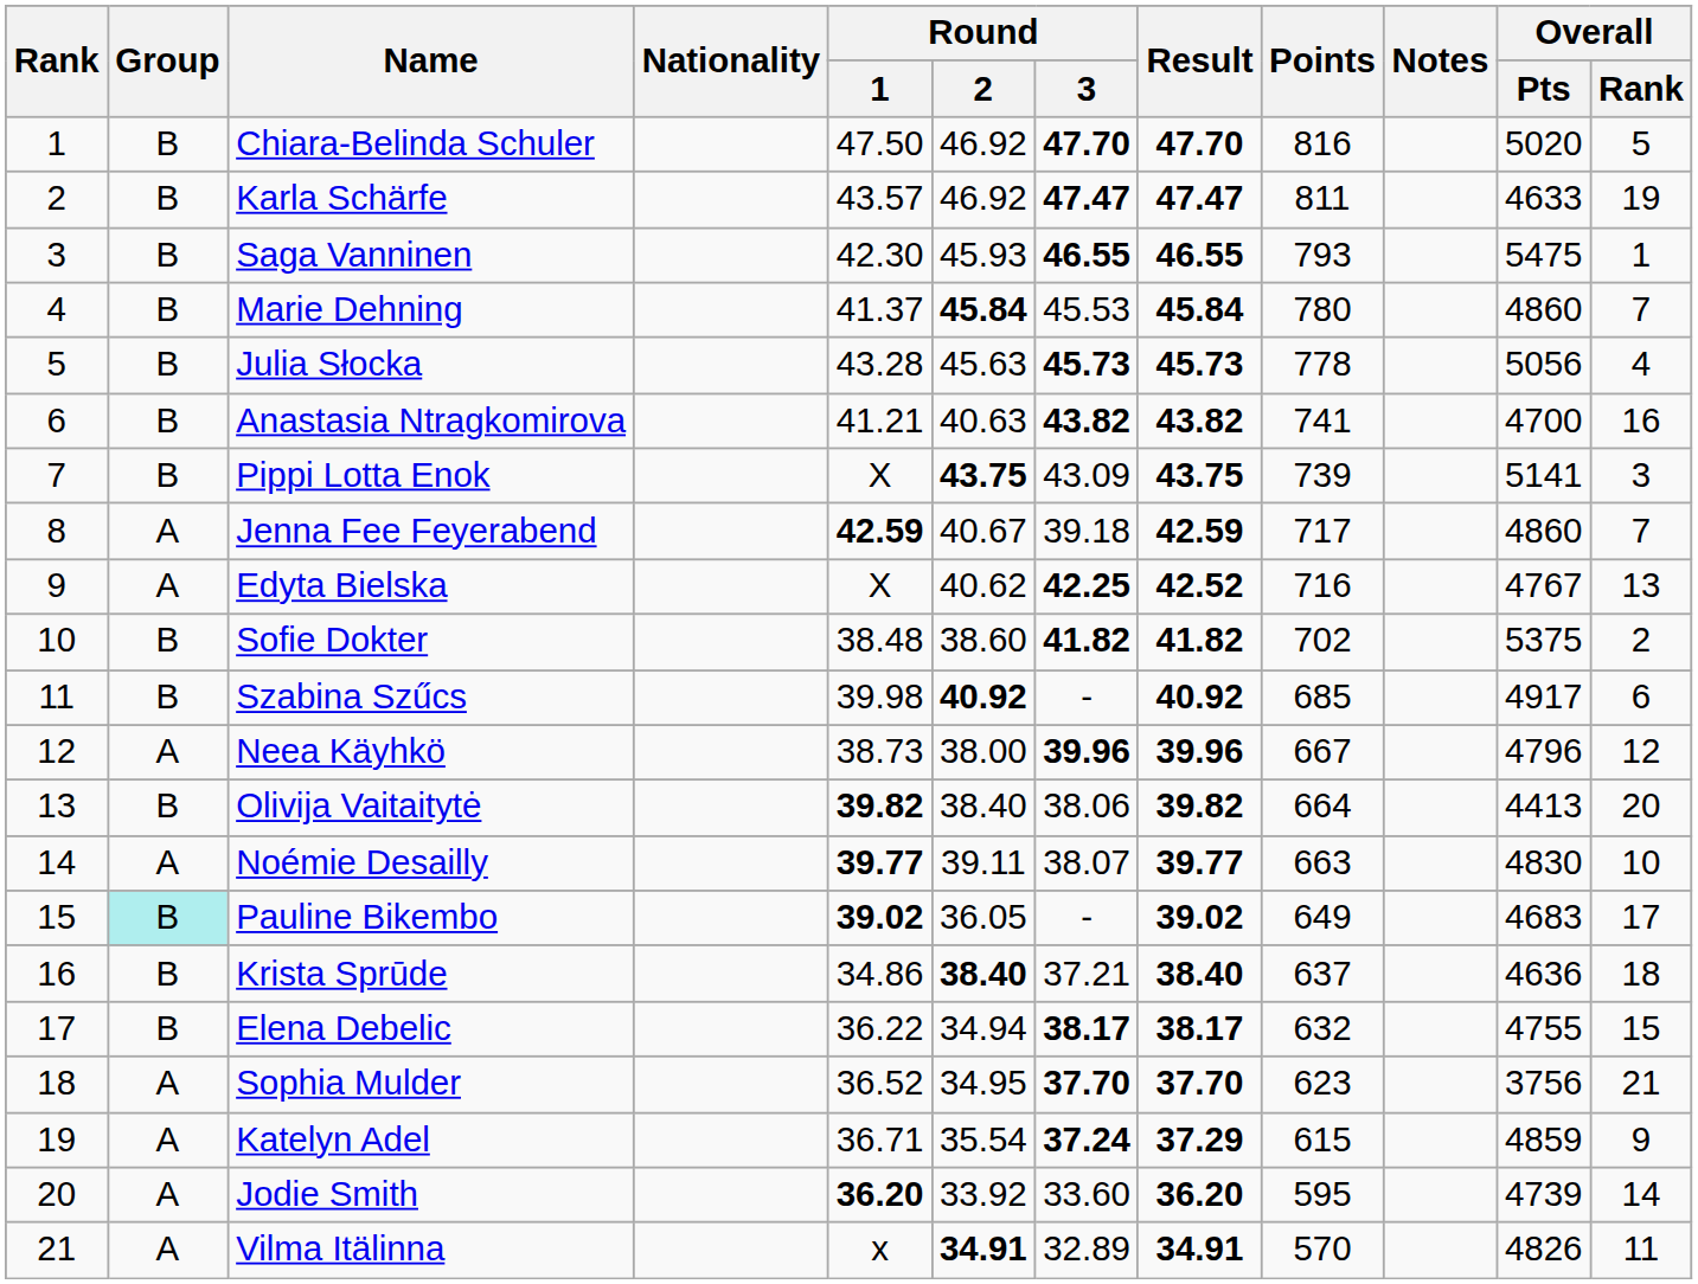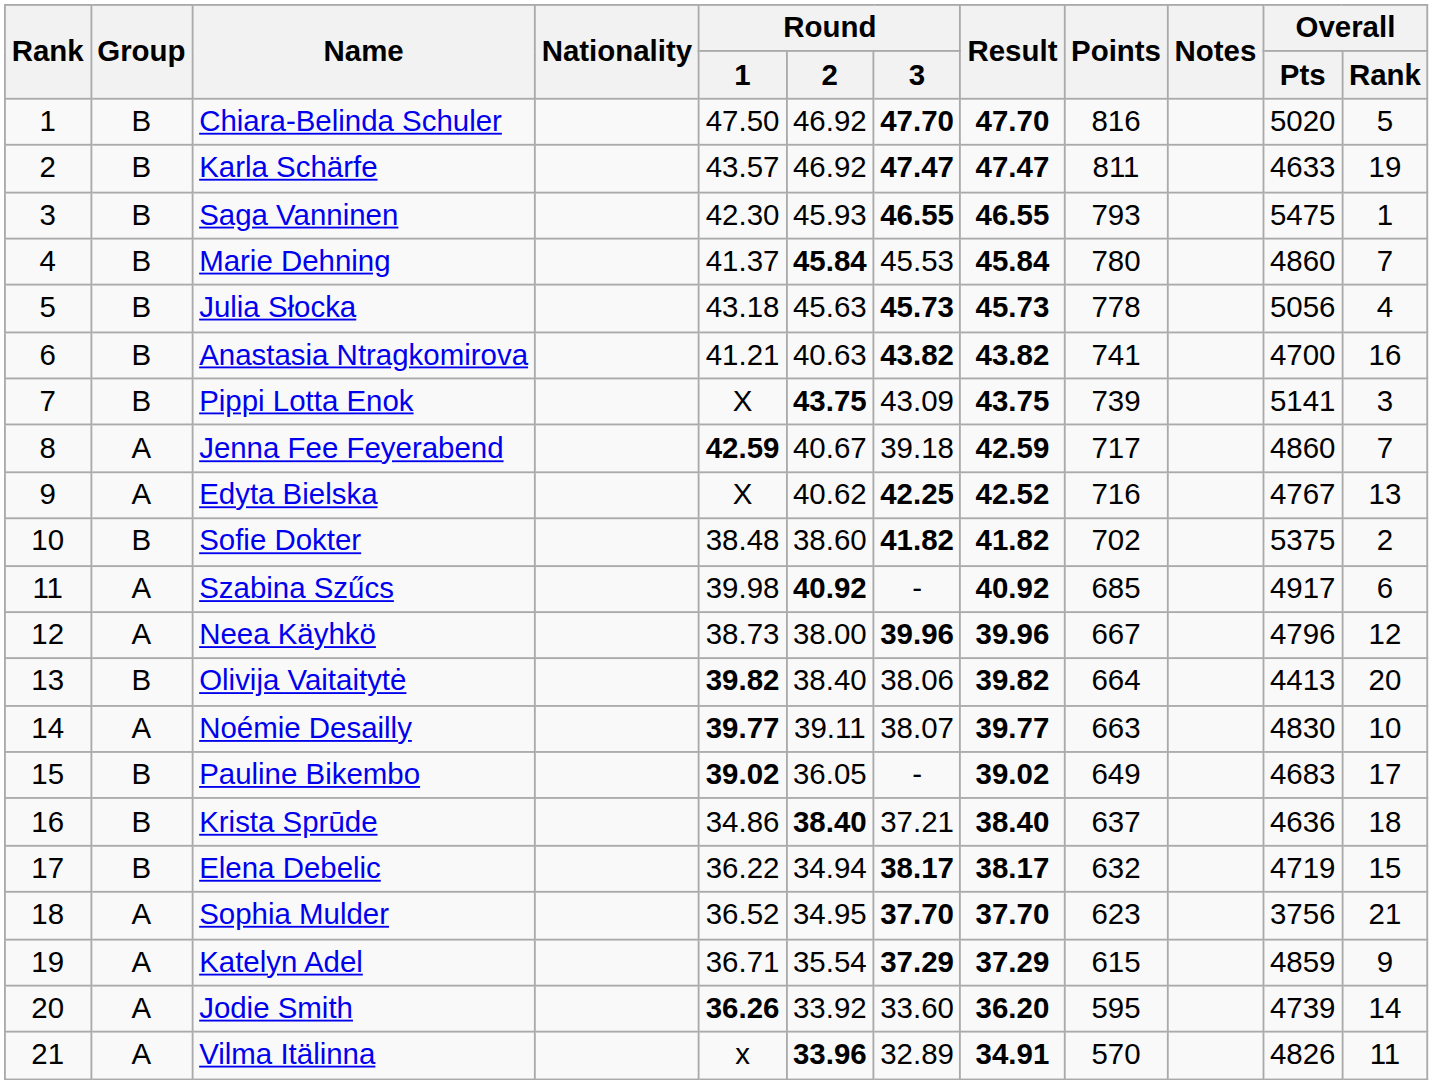 <table class="wikitable sortable" style="text-align:center">
 <tr>
 <th rowspan=2>Rank</th>
 <th rowspan=2>Group</th>
 <th rowspan=2>Name</th>
 <th rowspan=2>Nationality</th>
 <th colspan=3>Round</th>
 <th rowspan=2 data-sort-type="number">Result</th>
 <th rowspan=2>Points</th>
 <th rowspan=2>Notes</th>
 <th colspan=2>Overall</th>
 </tr>
 <tr>
 <th data-sort-type="number">1</th>
 <th data-sort-type="number">2</th>
 <th data-sort-type="number">3</th>
 <th>Pts</th>
 <th>Rank</th>
 </tr>
 <tr>
 <td>1</td>
 <td>B</td>
 <td align=left><a href='#'>Chiara-Belinda Schuler</a></td>
 <td align=left></td>
 <td>47.50</td>
 <td>46.92</td>
 <td><strong>47.70</strong></td>
 <td><strong>47.70</strong></td>
 <td>816</td>
 <td></td>
 <td>5020</td>
 <td>5</td>
 </tr>
 <tr>
 <td>2</td>
 <td>B</td>
 <td align=left><a href='#'>Karla Schärfe</a></td>
 <td align=left></td>
 <td>43.57</td>
 <td>46.92</td>
 <td><strong>47.47</strong></td>
 <td><strong>47.47</strong></td>
 <td>811</td>
 <td></td>
 <td>4633</td>
 <td>19</td>
 </tr>
 <tr>
 <td>3</td>
 <td>B</td>
 <td align=left><a href='#'>Saga Vanninen</a></td>
 <td align=left></td>
 <td>42.30</td>
 <td>45.93</td>
 <td><strong>46.55</strong></td>
 <td><strong>46.55</strong></td>
 <td>793</td>
 <td></td>
 <td>5475</td>
 <td>1</td>
 </tr>
 <tr>
 <td>4</td>
 <td>B</td>
 <td align=left><a href='#'>Marie Dehning</a></td>
 <td align=left></td>
 <td>41.37</td>
 <td><strong>45.84</strong></td>
 <td>45.53</td>
 <td><strong>45.84</strong></td>
 <td>780</td>
 <td></td>
 <td>4860</td>
 <td>7</td>
 </tr>
 <tr>
 <td>5</td>
 <td>B</td>
 <td align=left><a href='#'>Julia Słocka</a></td>
 <td align=left></td>
-<td>43.28</td>
+<td>43.18</td>
 <td>45.63</td>
 <td><strong>45.73</strong></td>
 <td><strong>45.73</strong></td>
 <td>778</td>
 <td></td>
 <td>5056</td>
 <td>4</td>
 </tr>
 <tr>
 <td>6</td>
 <td>B</td>
 <td align=left><a href='#'>Anastasia Ntragkomirova</a></td>
 <td align=left></td>
 <td>41.21</td>
 <td>40.63</td>
 <td><strong>43.82</strong></td>
 <td><strong>43.82</strong></td>
 <td>741</td>
 <td></td>
 <td>4700</td>
 <td>16</td>
 </tr>
 <tr>
 <td>7</td>
 <td>B</td>
 <td align=left><a href='#'>Pippi Lotta Enok</a></td>
 <td align=left></td>
 <td>X</td>
 <td><strong>43.75</strong></td>
 <td>43.09</td>
 <td><strong>43.75</strong></td>
 <td>739</td>
 <td></td>
 <td>5141</td>
 <td>3</td>
 </tr>
 <tr>
 <td>8</td>
 <td>A</td>
 <td align=left><a href='#'>Jenna Fee Feyerabend</a></td>
 <td align=left></td>
 <td><strong>42.59</strong></td>
 <td>40.67</td>
 <td>39.18</td>
 <td><strong>42.59</strong></td>
 <td>717</td>
 <td></td>
 <td>4860</td>
 <td>7</td>
 </tr>
 <tr>
 <td>9</td>
 <td>A</td>
 <td align=left><a href='#'>Edyta Bielska</a></td>
 <td align=left></td>
 <td>X</td>
 <td>40.62</td>
 <td><strong>42.25</strong></td>
 <td><strong>42.52</strong></td>
 <td>716</td>
 <td></td>
 <td>4767</td>
 <td>13</td>
 </tr>
 <tr>
 <td>10</td>
 <td>B</td>
 <td align=left><a href='#'>Sofie Dokter</a></td>
 <td align=left></td>
 <td>38.48</td>
 <td>38.60</td>
 <td><strong>41.82</strong></td>
 <td><strong>41.82</strong></td>
 <td>702</td>
 <td></td>
 <td>5375</td>
 <td>2</td>
 </tr>
 <tr>
 <td>11</td>
-<td>B</td>
+<td>A</td>
 <td align=left><a href='#'>Szabina Szűcs</a></td>
 <td align=left></td>
 <td>39.98</td>
 <td><strong>40.92</strong></td>
 <td>-</td>
 <td><strong>40.92</strong></td>
 <td>685</td>
 <td></td>
 <td>4917</td>
 <td>6</td>
 </tr>
 <tr>
 <td>12</td>
 <td>A</td>
 <td align=left><a href='#'>Neea Käyhkö</a></td>
 <td align=left></td>
 <td>38.73</td>
 <td>38.00</td>
 <td><strong>39.96</strong></td>
 <td><strong>39.96</strong></td>
 <td>667</td>
 <td></td>
 <td>4796</td>
 <td>12</td>
 </tr>
 <tr>
 <td>13</td>
 <td>B</td>
 <td align=left><a href='#'>Olivija Vaitaitytė</a></td>
 <td align=left></td>
 <td><strong>39.82</strong></td>
 <td>38.40</td>
 <td>38.06</td>
 <td><strong>39.82</strong></td>
 <td>664</td>
 <td></td>
 <td>4413</td>
 <td>20</td>
 </tr>
 <tr>
 <td>14</td>
 <td>A</td>
 <td align=left><a href='#'>Noémie Desailly</a></td>
 <td align=left></td>
 <td><strong>39.77</strong></td>
 <td>39.11</td>
 <td>38.07</td>
 <td><strong>39.77</strong></td>
 <td>663</td>
 <td></td>
 <td>4830</td>
 <td>10</td>
 </tr>
 <tr>
 <td>15</td>
-<td style="background: paleturquoise;">B</td>
+<td>B</td>
 <td align=left><a href='#'>Pauline Bikembo</a></td>
 <td align=left></td>
 <td><strong>39.02</strong></td>
 <td>36.05</td>
 <td>-</td>
 <td><strong>39.02</strong></td>
 <td>649</td>
 <td></td>
 <td>4683</td>
 <td>17</td>
 </tr>
 <tr>
 <td>16</td>
 <td>B</td>
 <td align=left><a href='#'>Krista Sprūde</a></td>
 <td align=left></td>
 <td>34.86</td>
 <td><strong>38.40</strong></td>
 <td>37.21</td>
 <td><strong>38.40</strong></td>
 <td>637</td>
 <td></td>
 <td>4636</td>
 <td>18</td>
 </tr>
 <tr>
 <td>17</td>
 <td>B</td>
 <td align=left><a href='#'>Elena Debelic</a></td>
 <td align=left></td>
 <td>36.22</td>
 <td>34.94</td>
 <td><strong>38.17</strong></td>
 <td><strong>38.17</strong></td>
 <td>632</td>
 <td></td>
-<td>4755</td>
+<td>4719</td>
 <td>15</td>
 </tr>
 <tr>
 <td>18</td>
 <td>A</td>
 <td align=left><a href='#'>Sophia Mulder</a></td>
 <td align=left></td>
 <td>36.52</td>
 <td>34.95</td>
 <td><strong>37.70</strong></td>
 <td><strong>37.70</strong></td>
 <td>623</td>
 <td></td>
 <td>3756</td>
 <td>21</td>
 </tr>
 <tr>
 <td>19</td>
 <td>A</td>
 <td align=left><a href='#'>Katelyn Adel</a></td>
 <td align=left></td>
 <td>36.71</td>
 <td>35.54</td>
-<td><strong>37.24</strong></td>
+<td><strong>37.29</strong></td>
 <td><strong>37.29</strong></td>
 <td>615</td>
 <td></td>
 <td>4859</td>
 <td>9</td>
 </tr>
 <tr>
 <td>20</td>
 <td>A</td>
 <td align=left><a href='#'>Jodie Smith</a></td>
 <td align=left></td>
-<td><strong>36.20</strong></td>
+<td><strong>36.26</strong></td>
 <td>33.92</td>
 <td>33.60</td>
 <td><strong>36.20</strong></td>
 <td>595</td>
 <td></td>
 <td>4739</td>
 <td>14</td>
 </tr>
 <tr>
 <td>21</td>
 <td>A</td>
 <td align=left><a href='#'>Vilma Itälinna</a></td>
 <td align=left></td>
 <td>x</td>
-<td><strong>34.91</strong></td>
+<td><strong>33.96</strong></td>
 <td>32.89</td>
 <td><strong>34.91</strong></td>
 <td>570</td>
 <td></td>
 <td>4826</td>
 <td>11</td>
 </tr>
 </table>
